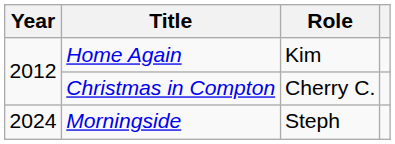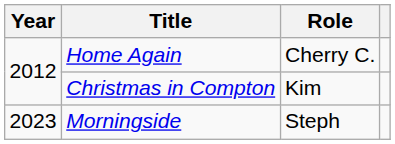 <table class="wikitable sortable">
 <tr>
 <th>Year</th>
 <th>Title</th>
 <th>Role</th>
 <th></th>
 </tr>
 <tr>
 <td rowspan=2>2012</td>
 <td><em><a href='#'>Home Again</a></em></td>
+<td>Cherry C.</td>
+<td></td>
+</tr>
+<tr>
+<td><em><a href='#'>Christmas in Compton</a></em></td>
 <td>Kim</td>
 <td></td>
 </tr>
 <tr>
-<td><em><a href='#'>Christmas in Compton</a></em></td>
-<td>Cherry C.</td>
-<td></td>
-</tr>
-<tr>
-<td>2024</td>
+<td>2023</td>
 <td><em><a href='#'>Morningside</a></em></td>
 <td>Steph</td>
 <td></td>
 </tr>
 </table>
